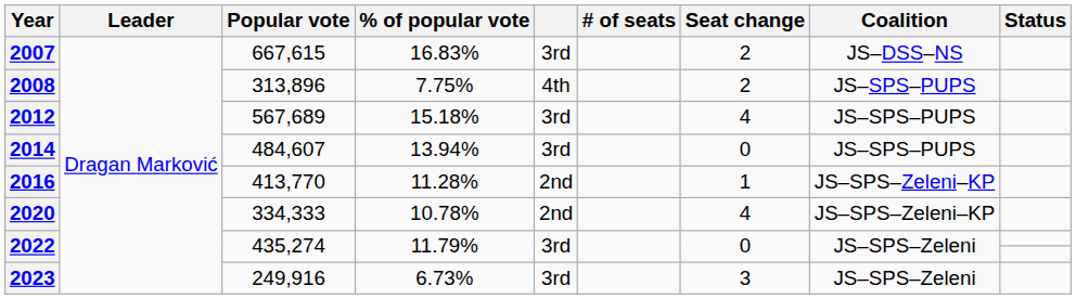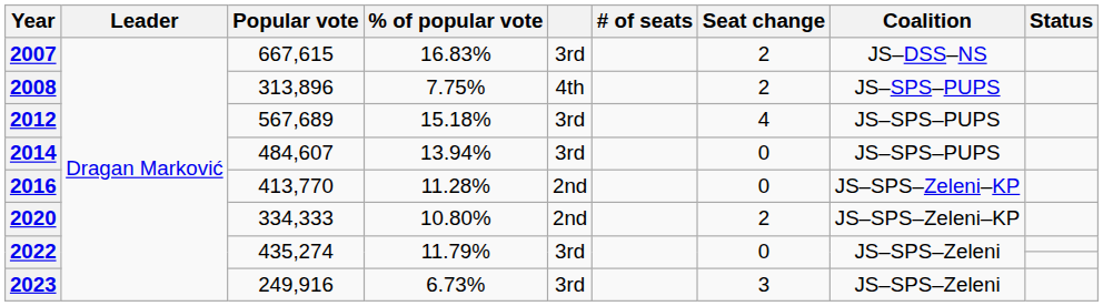 <table class="wikitable" style="text-align:center">
 <tr>
 <th>Year</th>
 <th>Leader</th>
 <th>Popular vote</th>
 <th>% of popular vote</th>
 <th></th>
 <th># of seats</th>
 <th>Seat change</th>
 <th>Coalition</th>
 <th>Status</th>
 </tr>
 <tr>
 <th><a href='#'>2007</a></th>
 <td rowspan="9"><a href='#'>Dragan Marković</a></td>
 <td>667,615</td>
 <td>16.83%</td>
 <td> 3rd</td>
 <td></td>
 <td> 2</td>
 <td>JS–<a href='#'>DSS</a>–<a href='#'>NS</a></td>
 <td></td>
 </tr>
 <tr>
 <th><a href='#'>2008</a></th>
 <td>313,896</td>
 <td>7.75%</td>
 <td> 4th</td>
 <td></td>
 <td> 2</td>
 <td>JS–<a href='#'>SPS</a>–<a href='#'>PUPS</a></td>
 <td></td>
 </tr>
 <tr>
 <th><a href='#'>2012</a></th>
 <td>567,689</td>
 <td>15.18%</td>
 <td> 3rd</td>
 <td></td>
 <td> 4</td>
 <td>JS–SPS–PUPS</td>
 <td></td>
 </tr>
 <tr>
 <th><a href='#'>2014</a></th>
 <td>484,607</td>
 <td>13.94%</td>
 <td> 3rd</td>
 <td></td>
 <td> 0</td>
 <td>JS–SPS–PUPS</td>
 <td></td>
 </tr>
 <tr>
 <th><a href='#'>2016</a></th>
 <td>413,770</td>
 <td>11.28%</td>
 <td> 2nd</td>
 <td></td>
-<td> 1</td>
+<td> 0</td>
 <td>JS–SPS–<a href='#'>Zeleni</a>–<a href='#'>KP</a></td>
 <td></td>
 </tr>
 <tr>
 <th><a href='#'>2020</a></th>
 <td>334,333</td>
-<td>10.78%</td>
+<td>10.80%</td>
 <td> 2nd</td>
 <td></td>
-<td> 4</td>
+<td> 2</td>
 <td>JS–SPS–Zeleni–KP</td>
 <td></td>
 </tr>
 <tr>
 <th rowspan="2"><a href='#'>2022</a></th>
 <td rowspan="2">435,274</td>
 <td rowspan="2">11.79%</td>
 <td rowspan="2"> 3rd</td>
 <td rowspan="2"></td>
 <td rowspan="2"> 0</td>
 <td rowspan="2">JS–SPS–Zeleni</td>
 <td></td>
 </tr>
 <tr>
 <td></td>
 </tr>
 <tr>
 <th><a href='#'>2023</a></th>
 <td>249,916</td>
 <td>6.73%</td>
 <td> 3rd</td>
 <td></td>
 <td> 3</td>
 <td>JS–SPS–Zeleni</td>
 <td></td>
 </tr>
 </table>
